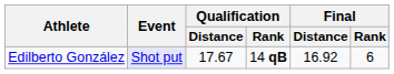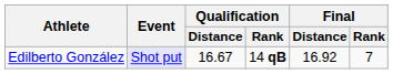 <table class="wikitable" style="font-size:90%">
 <tr>
 <th rowspan=2>Athlete</th>
 <th rowspan=2>Event</th>
 <th colspan=2>Qualification</th>
 <th colspan=2>Final</th>
 </tr>
 <tr style="font-size:95%">
 <th>Distance</th>
 <th>Rank</th>
 <th>Distance</th>
 <th>Rank</th>
 </tr>
 <tr align=center>
 <td align=left><a href='#'>Edilberto González</a></td>
 <td align=left style="background: lavender;"><a href='#'>Shot put</a></td>
-<td>17.67</td>
+<td>16.67</td>
 <td>14 <strong>qB</strong></td>
 <td>16.92</td>
-<td>6</td>
+<td>7</td>
 </tr>
 </table>
